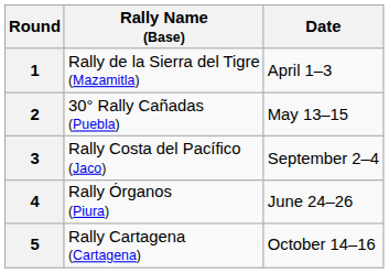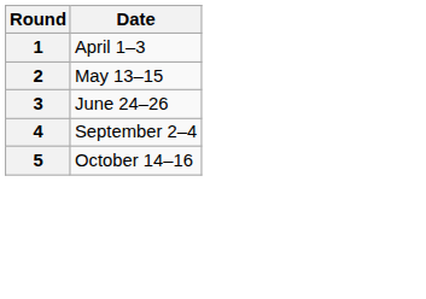 <table class="wikitable" style="font-size: 85%;">
 <tr>
 <th>Round</th>
-<th>Rally Name<br><small>(Base)</small></th>
 <th>Date</th>
 </tr>
 <tr>
 <th>1</th>
-<td> Rally de la Sierra del Tigre <br><small>(<a href='#'>Mazamitla</a>)</small></td>
 <td>April 1–3</td>
 </tr>
 <tr>
 <th>2</th>
-<td> 30° Rally Cañadas <br><small>(<a href='#'>Puebla</a>)</small></td>
 <td>May 13–15</td>
 </tr>
 <tr>
 <th>3</th>
-<td> Rally Costa del Pacífico<br><small>(<a href='#'>Jaco</a>)</small></td>
+<td>June 24–26</td>
+</tr>
+<tr>
+<th>4</th>
 <td>September 2–4</td>
 </tr>
 <tr>
-<th>4</th>
-<td> Rally Órganos<br><small>(<a href='#'>Piura</a>)</small></td>
-<td>June 24–26</td>
-</tr>
-<tr>
 <th>5</th>
-<td> Rally Cartagena<br><small>(<a href='#'>Cartagena</a>)</small></td>
 <td>October 14–16</td>
 </tr>
 </table>
